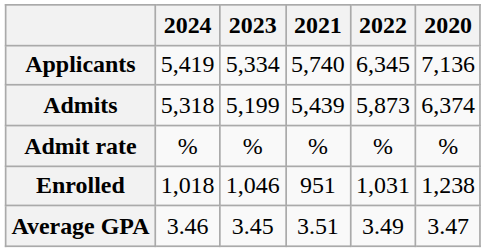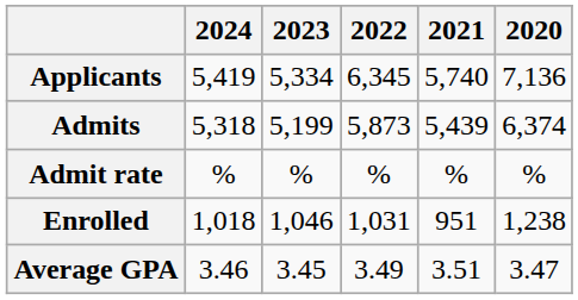 <table class="wikitable" style="font-size:88%; text-align:center; margin-left:1em">
 <tr>
 <th> </th>
 <th>2024 </th>
 <th>2023 </th>
+<th>2022 </th>
 <th>2021 </th>
-<th>2022 </th>
 <th>2020 </th>
 </tr>
 <tr style="text-align:center;">
 <th>Applicants</th>
 <td>5,419</td>
 <td>5,334</td>
+<td>6,345</td>
 <td>5,740</td>
-<td>6,345</td>
 <td>7,136</td>
 </tr>
 <tr>
 <th>Admits</th>
 <td>5,318</td>
 <td>5,199</td>
+<td>5,873</td>
 <td>5,439</td>
-<td>5,873</td>
 <td>6,374</td>
 </tr>
 <tr>
 <th>Admit rate</th>
 <td>%</td>
 <td>%</td>
 <td>%</td>
 <td>%</td>
 <td>%</td>
 </tr>
 <tr>
 <th>Enrolled</th>
 <td>1,018</td>
 <td>1,046</td>
+<td>1,031</td>
 <td>951</td>
-<td>1,031</td>
 <td>1,238</td>
 </tr>
 <tr>
 <th>Average GPA</th>
 <td>3.46</td>
 <td>3.45</td>
+<td>3.49</td>
 <td>3.51</td>
-<td>3.49</td>
 <td>3.47</td>
 </tr>
 </table>
